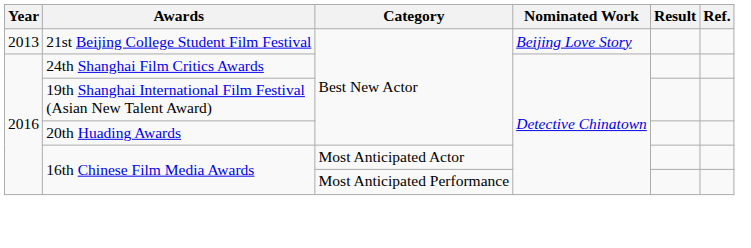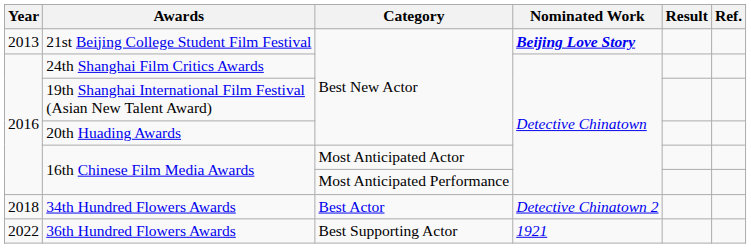 <table class="wikitable">
 <tr>
 <th>Year</th>
 <th>Awards</th>
 <th>Category</th>
 <th>Nominated Work</th>
 <th>Result</th>
 <th>Ref.</th>
 </tr>
 <tr>
 <td>2013</td>
 <td>21st <a href='#'>Beijing College Student Film Festival</a></td>
 <td rowspan="4">Best New Actor</td>
-<td><em><a href='#'>Beijing Love Story</a></em></td>
+<td><strong><em><a href='#'>Beijing Love Story</a></em></strong></td>
 <td></td>
 <td></td>
 </tr>
 <tr>
 <td rowspan=5>2016</td>
 <td>24th <a href='#'>Shanghai Film Critics Awards</a></td>
 <td rowspan=5><em><a href='#'>Detective Chinatown</a></em></td>
 <td></td>
 <td></td>
 </tr>
 <tr>
 <td>19th <a href='#'>Shanghai International Film Festival</a><br>(Asian New Talent Award)</td>
 <td></td>
 <td></td>
 </tr>
 <tr>
 <td>20th <a href='#'>Huading Awards</a></td>
 <td></td>
 <td></td>
 </tr>
 <tr>
 <td rowspan=2>16th <a href='#'>Chinese Film Media Awards</a></td>
 <td>Most Anticipated Actor</td>
 <td></td>
 <td></td>
 </tr>
 <tr>
 <td>Most Anticipated Performance</td>
 <td></td>
 <td></td>
 </tr>
+<tr>
+<td>2018</td>
+<td><a href='#'>34th Hundred Flowers Awards</a></td>
+<td><a href='#'>Best Actor</a></td>
+<td><em><a href='#'>Detective Chinatown 2</a></em></td>
+<td></td>
+<td></td>
+</tr>
+<tr>
+<td>2022</td>
+<td><a href='#'>36th Hundred Flowers Awards</a></td>
+<td>Best Supporting Actor</td>
+<td><a href='#'><em>1921</em></a></td>
+<td></td>
+<td></td>
+</tr>
 </table>
